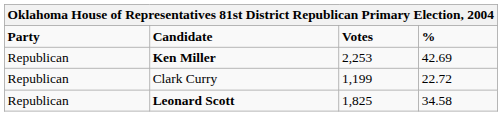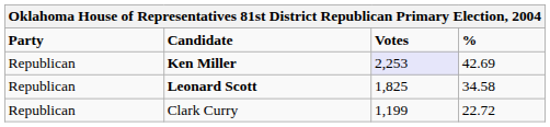 <table class="wikitable">
 <tr>
 <th colspan="4">Oklahoma House of Representatives 81st District Republican Primary Election, 2004</th>
 </tr>
 <tr>
 <td><strong>Party</strong></td>
 <td><strong>Candidate</strong></td>
 <td><strong>Votes</strong></td>
 <td><strong>%</strong></td>
 </tr>
 <tr>
 <td>Republican</td>
 <td><strong>Ken Miller</strong></td>
-<td>2,253</td>
+<td style="background: lavender;">2,253</td>
 <td>42.69</td>
+</tr>
+<tr>
+<td>Republican</td>
+<td><strong>Leonard Scott</strong></td>
+<td>1,825</td>
+<td>34.58</td>
 </tr>
 <tr>
 <td>Republican</td>
 <td>Clark Curry</td>
 <td>1,199</td>
 <td>22.72</td>
 </tr>
-<tr>
-<td>Republican</td>
-<td><strong>Leonard Scott</strong></td>
-<td>1,825</td>
-<td>34.58</td>
-</tr>
 </table>
